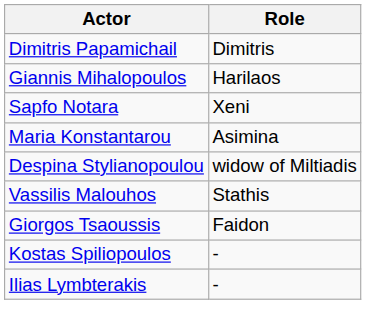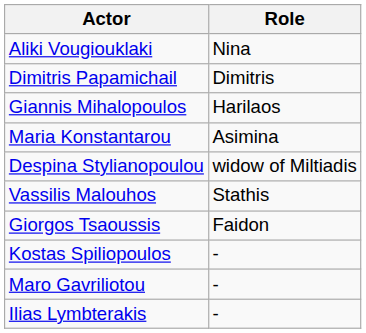 <table class="wikitable">
 <tr>
 <th>Actor</th>
 <th>Role</th>
+</tr>
+<tr>
+<td><a href='#'>Aliki Vougiouklaki</a></td>
+<td>Nina</td>
 </tr>
 <tr>
 <td><a href='#'>Dimitris Papamichail</a></td>
 <td>Dimitris</td>
 </tr>
 <tr>
 <td><a href='#'>Giannis Mihalopoulos</a></td>
 <td>Harilaos</td>
-</tr>
-<tr>
-<td><a href='#'>Sapfo Notara</a></td>
-<td>Xeni</td>
 </tr>
 <tr>
 <td><a href='#'>Maria Konstantarou</a></td>
 <td>Asimina</td>
 </tr>
 <tr>
 <td><a href='#'>Despina Stylianopoulou</a></td>
 <td>widow of Miltiadis</td>
 </tr>
 <tr>
 <td><a href='#'>Vassilis Malouhos</a></td>
 <td>Stathis</td>
 </tr>
 <tr>
 <td><a href='#'>Giorgos Tsaoussis</a></td>
 <td>Faidon</td>
 </tr>
 <tr>
 <td><a href='#'>Kostas Spiliopoulos</a></td>
 <td>-</td>
 </tr>
 <tr>
+<td><a href='#'>Maro Gavriliotou</a></td>
+<td>-</td>
+</tr>
+<tr>
 <td><a href='#'>Ilias Lymbterakis</a></td>
 <td>-</td>
 </tr>
 </table>
